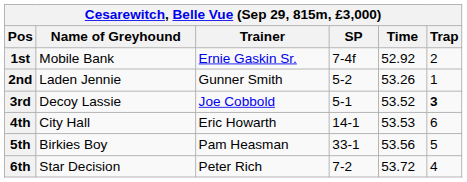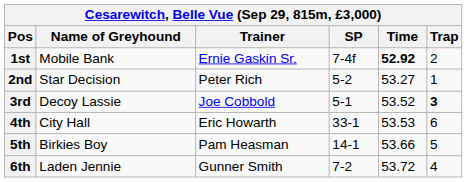 <table class="wikitable">
 <tr>
 <th colspan="6"><a href='#'>Cesarewitch</a>, <a href='#'>Belle Vue</a> (Sep 29, 815m, £3,000)</th>
 </tr>
 <tr>
 <th width=30>Pos</th>
 <th width=180>Name of Greyhound</th>
 <th width=150>Trainer</th>
 <th width=50>SP</th>
 <th width=50>Time</th>
 <th width=30>Trap</th>
 </tr>
 <tr>
 <th>1st</th>
 <td>Mobile Bank</td>
 <td><a href='#'>Ernie Gaskin Sr.</a></td>
 <td>7-4f</td>
-<td>52.92</td>
+<td><strong>52.92</strong></td>
 <td>2</td>
 </tr>
 <tr>
 <th>2nd</th>
-<td>Laden Jennie</td>
-<td>Gunner Smith</td>
+<td>Star Decision</td>
+<td>Peter Rich</td>
 <td>5-2</td>
-<td>53.26</td>
+<td>53.27</td>
 <td>1</td>
 </tr>
 <tr>
 <th>3rd</th>
 <td>Decoy Lassie</td>
 <td><a href='#'>Joe Cobbold</a></td>
 <td>5-1</td>
 <td>53.52</td>
 <td><strong>3</strong></td>
 </tr>
 <tr>
 <th>4th</th>
 <td>City Hall</td>
 <td>Eric Howarth</td>
-<td>14-1</td>
+<td>33-1</td>
 <td>53.53</td>
 <td>6</td>
 </tr>
 <tr>
 <th>5th</th>
 <td>Birkies Boy</td>
 <td>Pam Heasman</td>
-<td>33-1</td>
-<td>53.56</td>
+<td>14-1</td>
+<td>53.66</td>
 <td>5</td>
 </tr>
 <tr>
 <th>6th</th>
-<td>Star Decision</td>
-<td>Peter Rich</td>
+<td>Laden Jennie</td>
+<td>Gunner Smith</td>
 <td>7-2</td>
 <td>53.72</td>
 <td>4</td>
 </tr>
 </table>
